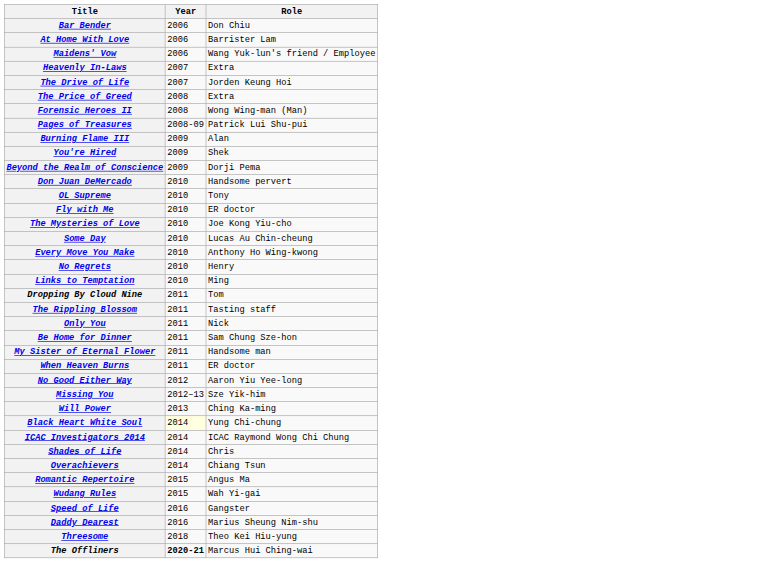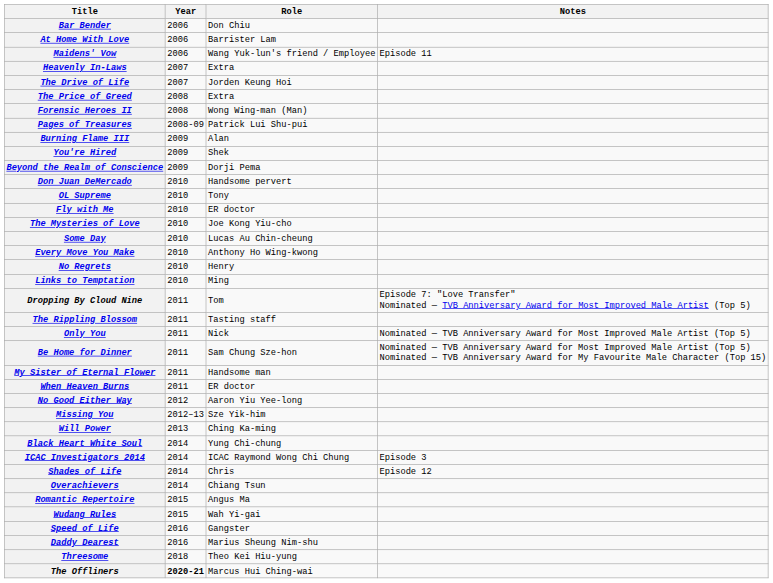 <table class="wikitable">
 <tr>
 <th scope="col">Title</th>
 <th scope="col">Year</th>
 <th scope="col">Role</th>
+<th scope="col" class="unsortable">Notes</th>
 </tr>
 <tr>
 <th scope="row"><em><a href='#'>Bar Bender</a></em></th>
 <td>2006</td>
 <td>Don Chiu</td>
+<td></td>
 </tr>
 <tr>
 <th scope="row"><em><a href='#'>At Home With Love</a></em></th>
 <td>2006</td>
 <td>Barrister Lam</td>
+<td></td>
 </tr>
 <tr>
 <th scope="row"><em><a href='#'>Maidens' Vow</a></em></th>
 <td>2006</td>
 <td>Wang Yuk-lun's friend / Employee</td>
+<td>Episode 11</td>
 </tr>
 <tr>
 <th scope="row"><em><a href='#'>Heavenly In-Laws</a></em></th>
 <td>2007</td>
 <td>Extra</td>
+<td></td>
 </tr>
 <tr>
 <th scope="row"><em><a href='#'>The Drive of Life</a></em></th>
 <td>2007</td>
 <td>Jorden Keung Hoi</td>
+<td></td>
 </tr>
 <tr>
 <th scope="row"><em><a href='#'>The Price of Greed</a></em></th>
 <td>2008</td>
 <td>Extra</td>
+<td></td>
 </tr>
 <tr>
 <th scope="row"><em><a href='#'>Forensic Heroes II</a></em></th>
 <td>2008</td>
 <td>Wong Wing-man (Man)</td>
+<td></td>
 </tr>
 <tr>
 <th scope="row"><em><a href='#'>Pages of Treasures</a></em></th>
 <td>2008-09</td>
 <td>Patrick Lui Shu-pui</td>
+<td></td>
 </tr>
 <tr>
 <th scope="row"><em><a href='#'>Burning Flame III</a></em></th>
 <td>2009</td>
 <td>Alan</td>
+<td></td>
 </tr>
 <tr>
 <th scope="row"><em><a href='#'>You're Hired</a></em></th>
 <td>2009</td>
 <td>Shek</td>
+<td></td>
 </tr>
 <tr>
 <th scope="row"><em><a href='#'>Beyond the Realm of Conscience</a></em></th>
 <td>2009</td>
 <td>Dorji Pema</td>
+<td></td>
 </tr>
 <tr>
 <th scope="row"><em><a href='#'>Don Juan DeMercado</a></em></th>
 <td>2010</td>
 <td>Handsome pervert</td>
+<td></td>
 </tr>
 <tr>
 <th scope="row"><em><a href='#'>OL Supreme</a></em></th>
 <td>2010</td>
 <td>Tony</td>
+<td></td>
 </tr>
 <tr>
 <th scope="row"><em><a href='#'>Fly with Me</a></em></th>
 <td>2010</td>
 <td>ER doctor</td>
+<td></td>
 </tr>
 <tr>
 <th scope="row"><em><a href='#'>The Mysteries of Love</a></em></th>
 <td>2010</td>
 <td>Joe Kong Yiu-cho</td>
+<td></td>
 </tr>
 <tr>
 <th scope="row"><em><a href='#'>Some Day</a></em></th>
 <td>2010</td>
 <td>Lucas Au Chin-cheung</td>
+<td></td>
 </tr>
 <tr>
 <th scope="row"><em><a href='#'>Every Move You Make</a></em></th>
 <td>2010</td>
 <td>Anthony Ho Wing-kwong</td>
+<td></td>
 </tr>
 <tr>
 <th scope="row"><em><a href='#'>No Regrets</a></em></th>
 <td>2010</td>
 <td>Henry</td>
+<td></td>
 </tr>
 <tr>
 <th scope="row"><em><a href='#'>Links to Temptation</a></em></th>
 <td>2010</td>
 <td>Ming</td>
+<td></td>
 </tr>
 <tr>
 <th scope="row"><em>Dropping By Cloud Nine</em></th>
 <td>2011</td>
 <td>Tom</td>
+<td>Episode 7: "Love Transfer"<br>Nominated — <a href='#'>TVB Anniversary Award for Most Improved Male Artist</a> (Top 5)</td>
 </tr>
 <tr>
 <th scope="row"><em><a href='#'>The Rippling Blossom</a></em></th>
 <td>2011</td>
 <td>Tasting staff</td>
+<td></td>
 </tr>
 <tr>
 <th scope="row"><em><a href='#'>Only You</a></em></th>
 <td>2011</td>
 <td>Nick</td>
+<td>Nominated — TVB Anniversary Award for Most Improved Male Artist (Top 5)</td>
 </tr>
 <tr>
 <th scope="row"><em><a href='#'>Be Home for Dinner</a></em></th>
 <td>2011</td>
 <td>Sam Chung Sze-hon</td>
+<td>Nominated — TVB Anniversary Award for Most Improved Male Artist (Top 5)<br>Nominated — TVB Anniversary Award for My Favourite Male Character (Top 15)</td>
 </tr>
 <tr>
 <th scope="row"><em><a href='#'>My Sister of Eternal Flower</a></em></th>
 <td>2011</td>
 <td>Handsome man</td>
+<td></td>
 </tr>
 <tr>
 <th scope="row"><em><a href='#'>When Heaven Burns</a></em></th>
 <td>2011</td>
 <td>ER doctor</td>
+<td></td>
 </tr>
 <tr>
 <th scope="row"><em><a href='#'>No Good Either Way</a></em></th>
 <td>2012</td>
 <td>Aaron Yiu Yee-long</td>
+<td></td>
 </tr>
 <tr>
 <th scope="row"><em><a href='#'>Missing You</a></em></th>
 <td>2012–13</td>
 <td>Sze Yik-him</td>
+<td></td>
 </tr>
 <tr>
 <th scope="row"><em><a href='#'>Will Power</a></em></th>
 <td>2013</td>
 <td>Ching Ka-ming</td>
+<td></td>
 </tr>
 <tr>
 <th scope="row"><em><a href='#'>Black Heart White Soul</a></em></th>
-<td style="background: lightyellow;">2014</td>
+<td>2014</td>
 <td>Yung Chi-chung</td>
+<td></td>
 </tr>
 <tr>
 <th scope="row"><em><a href='#'>ICAC Investigators 2014</a></em></th>
 <td>2014</td>
 <td>ICAC Raymond Wong Chi Chung</td>
+<td>Episode 3</td>
 </tr>
 <tr>
 <th scope="row"><em><a href='#'>Shades of Life</a></em></th>
 <td>2014</td>
 <td>Chris</td>
+<td>Episode 12</td>
 </tr>
 <tr>
 <th scope="row"><em><a href='#'>Overachievers</a></em></th>
 <td>2014</td>
 <td>Chiang Tsun</td>
+<td></td>
 </tr>
 <tr>
 <th scope="row"><em><a href='#'>Romantic Repertoire</a></em></th>
 <td>2015</td>
 <td>Angus Ma</td>
+<td></td>
 </tr>
 <tr>
 <th scope="row"><em><a href='#'>Wudang Rules</a></em></th>
 <td>2015</td>
 <td>Wah Yi-gai</td>
+<td></td>
 </tr>
 <tr>
 <th scope="row"><em><a href='#'>Speed of Life</a></em></th>
 <td>2016</td>
 <td>Gangster</td>
+<td></td>
 </tr>
 <tr>
 <th scope="row"><em><a href='#'>Daddy Dearest</a></em></th>
 <td>2016</td>
 <td>Marius Sheung Nim-shu</td>
+<td></td>
 </tr>
 <tr>
 <th scope="row"><em><a href='#'>Threesome</a></em></th>
 <td>2018</td>
 <td>Theo Kei Hiu-yung</td>
+<td></td>
 </tr>
 <tr>
 <th scope="row"><em>The Offliners</em></th>
 <td><strong>2020-21</strong></td>
 <td>Marcus Hui Ching-wai</td>
+<td></td>
 </tr>
 </table>
